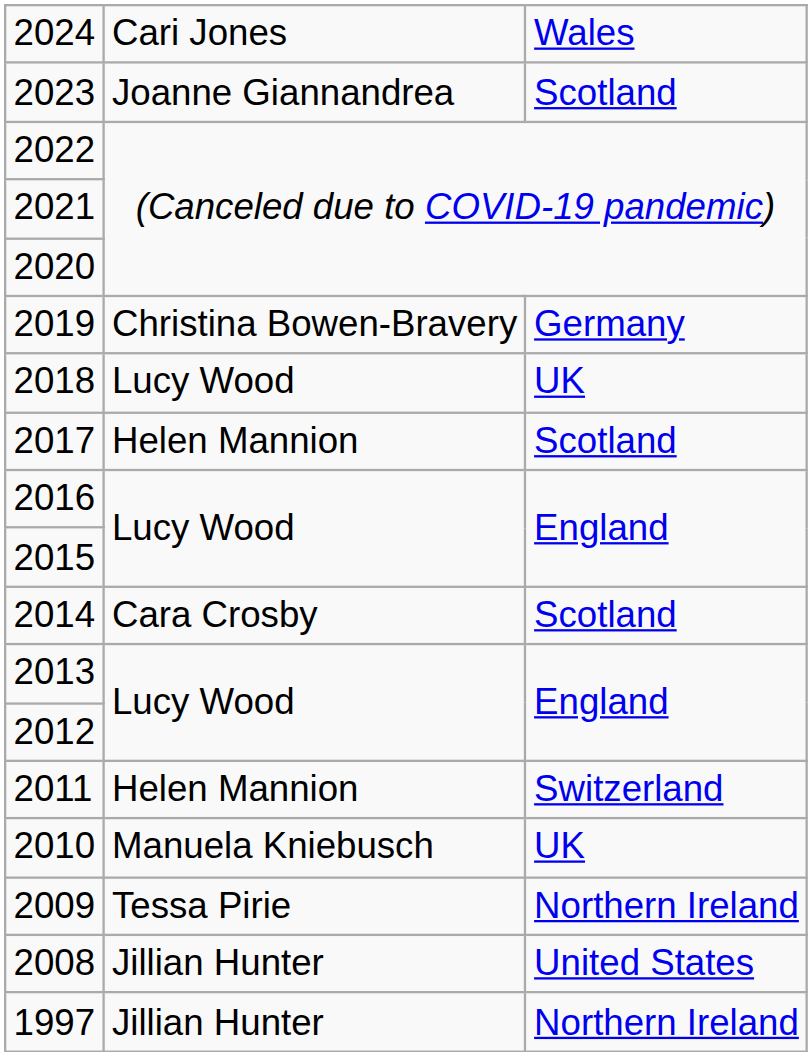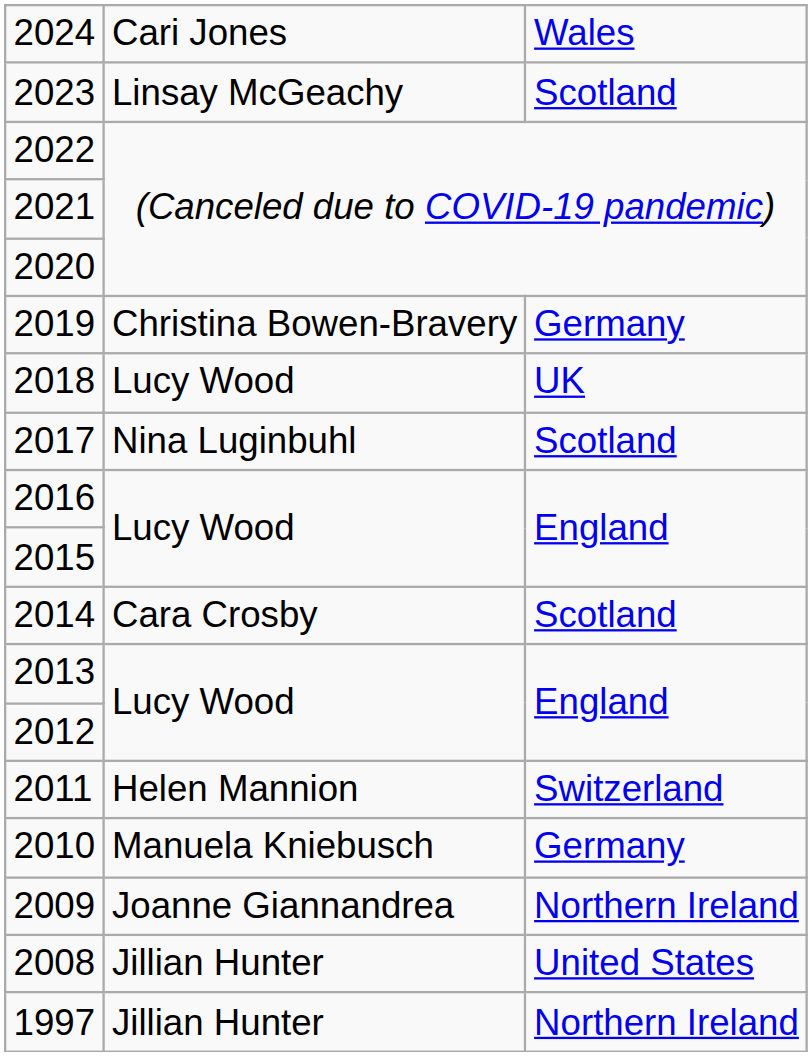 <table class="wikitable">
 <tr>
 <td>2024</td>
 <td>Cari Jones</td>
 <td><a href='#'>Wales</a></td>
 </tr>
 <tr>
 <td>2023</td>
-<td>Joanne Giannandrea</td>
+<td>Linsay McGeachy</td>
 <td><a href='#'>Scotland</a></td>
 </tr>
 <tr>
 <td>2022</td>
 <td rowspan="3" colspan="2" style="text-align:center;"><em>(Canceled due to <a href='#'>COVID-19 pandemic</a>)</em></td>
 </tr>
 <tr>
 <td>2021</td>
 </tr>
 <tr>
 <td>2020</td>
 </tr>
 <tr>
 <td>2019</td>
 <td>Christina Bowen-Bravery</td>
 <td><a href='#'>Germany</a></td>
 </tr>
 <tr>
 <td>2018</td>
 <td>Lucy Wood</td>
 <td><a href='#'>UK</a></td>
 </tr>
 <tr>
 <td>2017</td>
-<td>Helen Mannion</td>
+<td>Nina Luginbuhl</td>
 <td><a href='#'>Scotland</a></td>
 </tr>
 <tr>
 <td>2016</td>
 <td rowspan="2">Lucy Wood</td>
 <td rowspan="2"><a href='#'>England</a></td>
 </tr>
 <tr>
 <td>2015</td>
 </tr>
 <tr>
 <td>2014</td>
 <td>Cara Crosby</td>
 <td><a href='#'>Scotland</a></td>
 </tr>
 <tr>
 <td>2013</td>
 <td rowspan="2">Lucy Wood</td>
 <td rowspan="2"><a href='#'>England</a></td>
 </tr>
 <tr>
 <td>2012</td>
 </tr>
 <tr>
 <td>2011</td>
 <td>Helen Mannion</td>
 <td><a href='#'>Switzerland</a></td>
 </tr>
 <tr>
 <td>2010</td>
 <td>Manuela Kniebusch</td>
-<td><a href='#'>UK</a></td>
+<td><a href='#'>Germany</a></td>
 </tr>
 <tr>
 <td>2009</td>
-<td>Tessa Pirie</td>
+<td>Joanne Giannandrea</td>
 <td><a href='#'>Northern Ireland</a></td>
 </tr>
 <tr>
 <td>2008</td>
 <td>Jillian Hunter</td>
 <td><a href='#'>United States</a></td>
 </tr>
 <tr>
 <td>1997</td>
 <td>Jillian Hunter</td>
 <td><a href='#'>Northern Ireland</a></td>
 </tr>
 </table>
